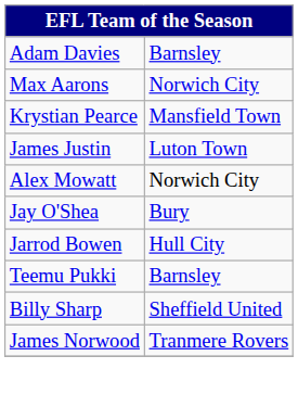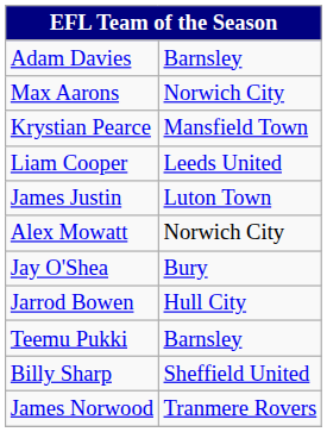 <table class="wikitable">
 <tr>
 <th style="background-color: navy; color: white;" colspan="2">EFL Team of the Season</th>
 </tr>
 <tr>
 <td> <a href='#'>Adam Davies</a></td>
 <td><a href='#'>Barnsley</a></td>
 </tr>
 <tr>
 <td> <a href='#'>Max Aarons</a></td>
 <td><a href='#'>Norwich City</a></td>
 </tr>
 <tr>
 <td> <a href='#'>Krystian Pearce</a></td>
 <td><a href='#'>Mansfield Town</a></td>
+</tr>
+<tr>
+<td> <a href='#'>Liam Cooper</a></td>
+<td><a href='#'>Leeds United</a></td>
 </tr>
 <tr>
 <td> <a href='#'>James Justin</a></td>
 <td><a href='#'>Luton Town</a></td>
 </tr>
 <tr>
 <td> <a href='#'>Alex Mowatt</a></td>
 <td>Norwich City</td>
 </tr>
 <tr>
 <td> <a href='#'>Jay O'Shea</a></td>
 <td><a href='#'>Bury</a></td>
 </tr>
 <tr>
 <td> <a href='#'>Jarrod Bowen</a></td>
 <td><a href='#'>Hull City</a></td>
 </tr>
 <tr>
 <td> <a href='#'>Teemu Pukki</a></td>
 <td><a href='#'>Barnsley</a></td>
 </tr>
 <tr>
 <td> <a href='#'>Billy Sharp</a></td>
 <td><a href='#'>Sheffield United</a></td>
 </tr>
 <tr>
 <td> <a href='#'>James Norwood</a></td>
 <td><a href='#'>Tranmere Rovers</a></td>
 </tr>
 <tr>
 </tr>
 </table>
